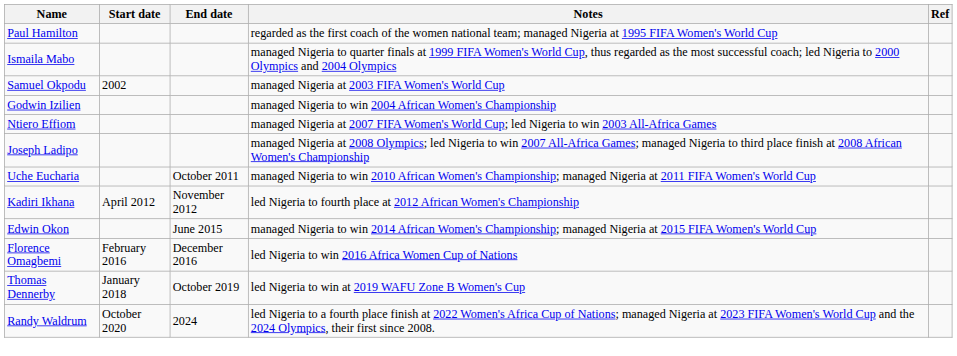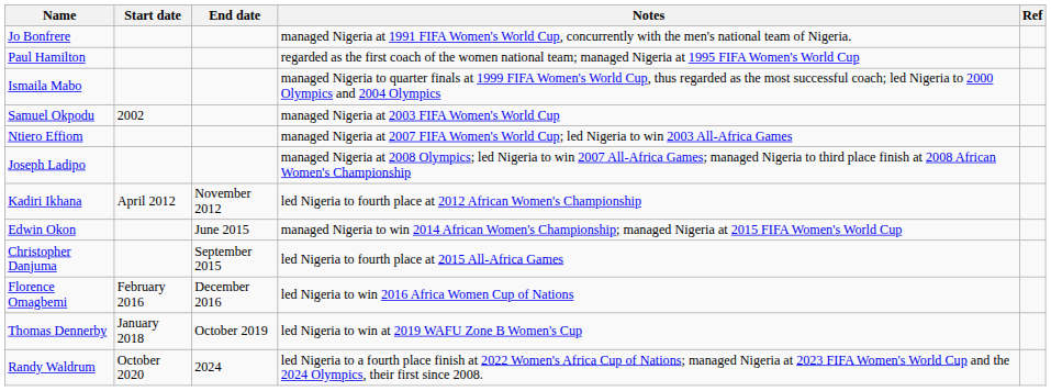 <table class="wikitable sortable">
 <tr>
 <th>Name</th>
 <th>Start date</th>
 <th>End date</th>
 <th>Notes</th>
 <th>Ref</th>
+</tr>
+<tr>
+<td><a href='#'>Jo Bonfrere</a></td>
+<td></td>
+<td></td>
+<td>managed Nigeria at <a href='#'>1991 FIFA Women's World Cup</a>, concurrently with the men's national team of Nigeria.</td>
+<td></td>
 </tr>
 <tr>
 <td><a href='#'>Paul Hamilton</a></td>
 <td></td>
 <td></td>
 <td>regarded as the first coach of the women national team; managed Nigeria at <a href='#'>1995 FIFA Women's World Cup</a></td>
 <td></td>
 </tr>
 <tr>
 <td><a href='#'>Ismaila Mabo</a></td>
 <td></td>
 <td></td>
 <td>managed Nigeria to quarter finals at <a href='#'>1999 FIFA Women's World Cup</a>, thus regarded as the most successful coach; led Nigeria to <a href='#'>2000 Olympics</a> and <a href='#'>2004 Olympics</a></td>
 <td></td>
 </tr>
 <tr>
 <td><a href='#'>Samuel Okpodu</a></td>
 <td>2002</td>
 <td></td>
 <td>managed Nigeria at <a href='#'>2003 FIFA Women's World Cup</a></td>
 <td></td>
 </tr>
 <tr>
-<td><a href='#'>Godwin Izilien</a></td>
-<td></td>
-<td></td>
-<td>managed Nigeria to win <a href='#'>2004 African Women's Championship</a></td>
-<td></td>
-</tr>
-<tr>
 <td><a href='#'>Ntiero Effiom</a></td>
 <td></td>
 <td></td>
 <td>managed Nigeria at <a href='#'>2007 FIFA Women's World Cup</a>; led Nigeria to win <a href='#'>2003 All-Africa Games</a></td>
 <td></td>
 </tr>
 <tr>
 <td><a href='#'>Joseph Ladipo</a></td>
 <td></td>
 <td></td>
 <td>managed Nigeria at <a href='#'>2008 Olympics</a>; led Nigeria to win <a href='#'>2007 All-Africa Games</a>; managed Nigeria to third place finish at <a href='#'>2008 African Women's Championship</a></td>
 <td></td>
 </tr>
 <tr>
-<td><a href='#'>Uche Eucharia</a></td>
-<td></td>
-<td>October 2011</td>
-<td>managed Nigeria to win <a href='#'>2010 African Women's Championship</a>; managed Nigeria at <a href='#'>2011 FIFA Women's World Cup</a></td>
-<td></td>
-</tr>
-<tr>
 <td><a href='#'>Kadiri Ikhana</a></td>
 <td>April 2012</td>
 <td>November 2012</td>
 <td>led Nigeria to fourth place at <a href='#'>2012 African Women's Championship</a></td>
 <td></td>
 </tr>
 <tr>
 <td><a href='#'>Edwin Okon</a></td>
 <td></td>
 <td>June 2015</td>
 <td>managed Nigeria to win <a href='#'>2014 African Women's Championship</a>; managed Nigeria at <a href='#'>2015 FIFA Women's World Cup</a></td>
+<td></td>
+</tr>
+<tr>
+<td><a href='#'>Christopher Danjuma</a></td>
+<td></td>
+<td>September 2015</td>
+<td>led Nigeria to fourth place at <a href='#'>2015 All-Africa Games</a></td>
 <td></td>
 </tr>
 <tr>
 <td><a href='#'>Florence Omagbemi</a></td>
 <td>February 2016</td>
 <td>December 2016</td>
 <td>led Nigeria to win <a href='#'>2016 Africa Women Cup of Nations</a></td>
 <td></td>
 </tr>
 <tr>
 <td><a href='#'>Thomas Dennerby</a></td>
 <td>January 2018</td>
 <td>October 2019</td>
 <td>led Nigeria to win at <a href='#'>2019 WAFU Zone B Women's Cup</a></td>
 <td></td>
 </tr>
 <tr>
 <td><a href='#'>Randy Waldrum</a></td>
 <td>October 2020</td>
 <td>2024</td>
 <td>led Nigeria to a fourth place finish at <a href='#'>2022 Women's Africa Cup of Nations</a>; managed Nigeria at <a href='#'>2023 FIFA Women's World Cup</a> and the <a href='#'>2024 Olympics</a>, their first since 2008.</td>
 <td></td>
 </tr>
 </table>
